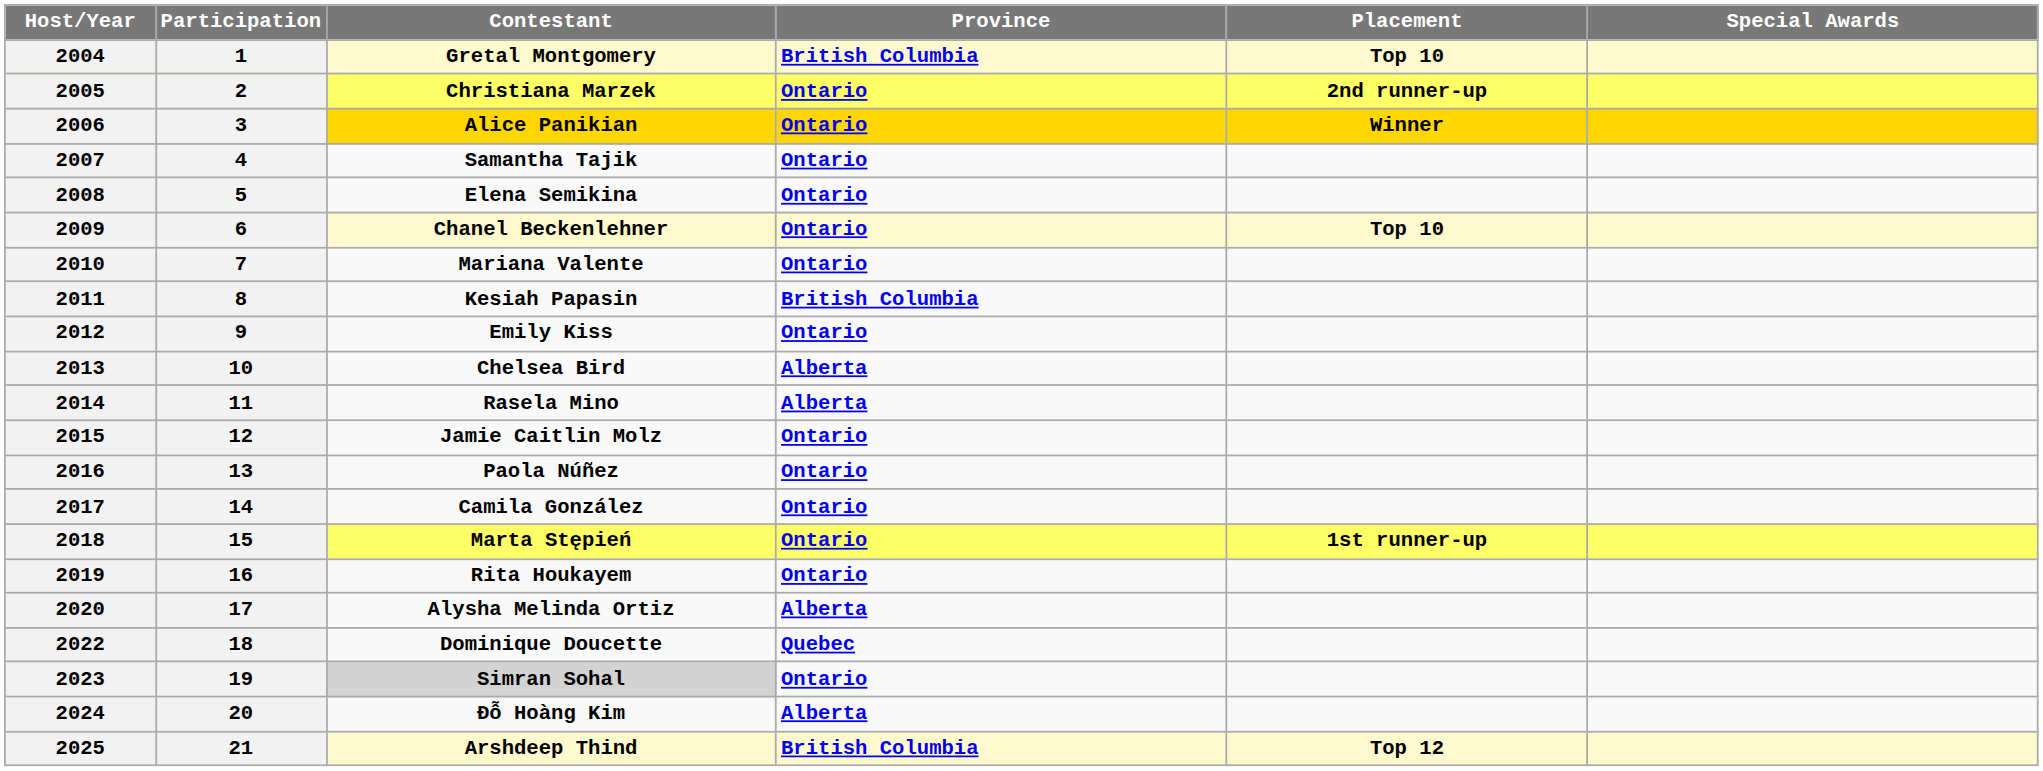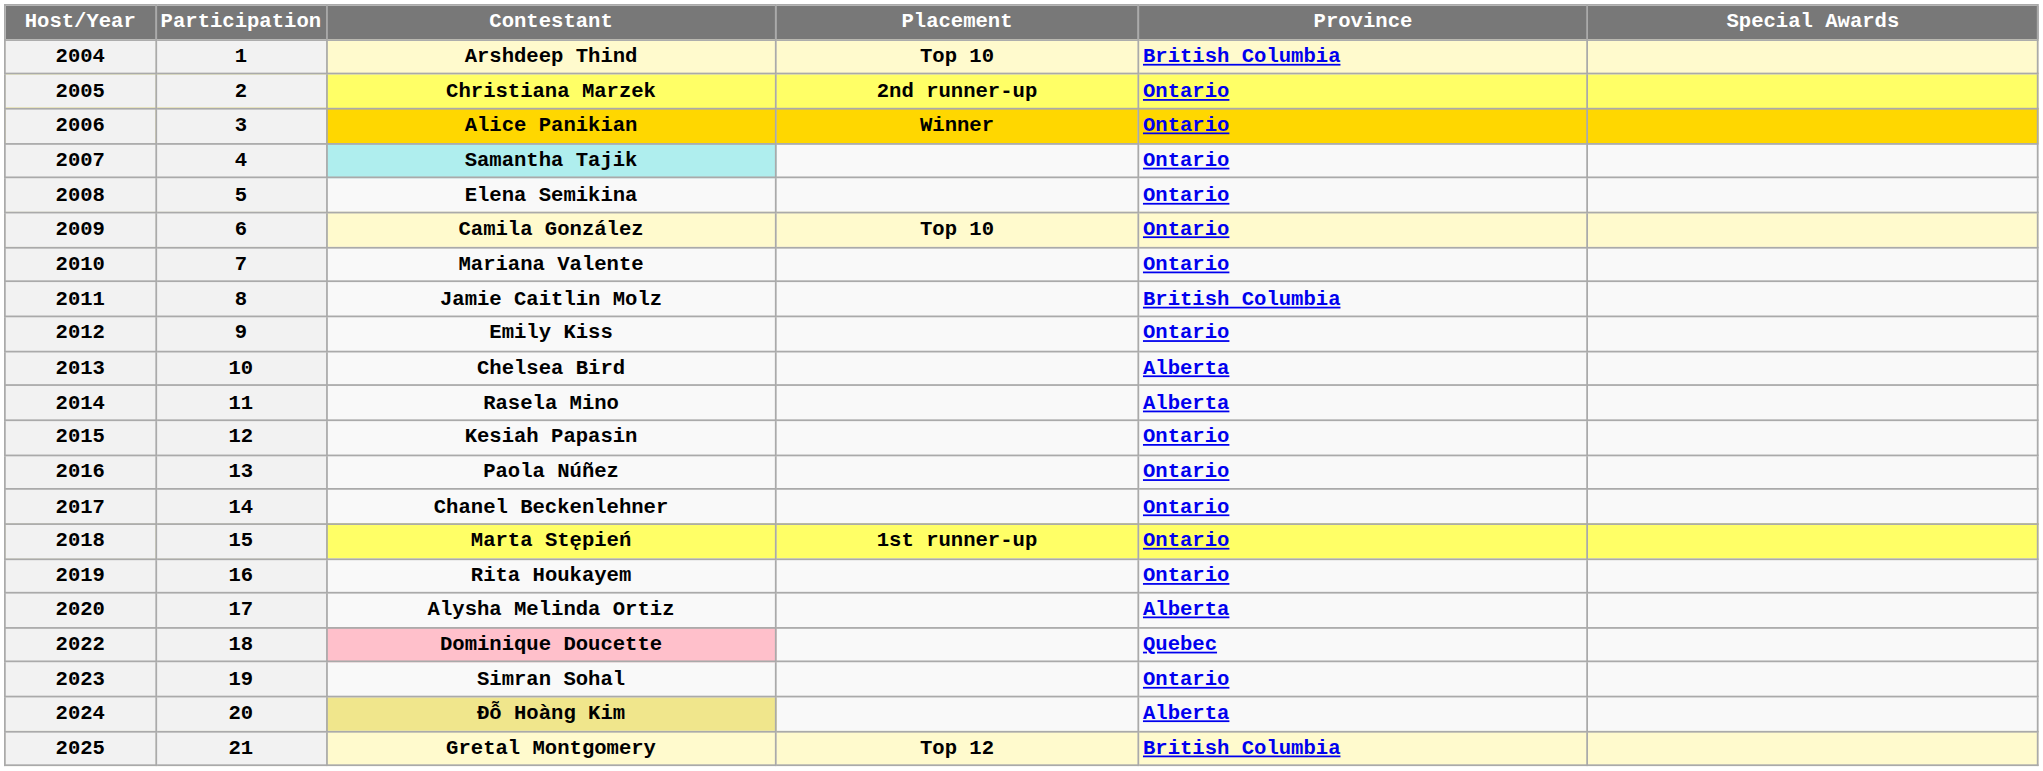 <table class="wikitable sortable" style="font-size: 90%; text-align:center">
 <tr>
 <th width="80" style="background-color:#787878;color:#FFFFFF;">Host/Year</th>
 <th width="80" style="background-color:#787878;color:#FFFFFF;">Participation</th>
 <th width="250" style="background-color:#787878;color:#FFFFFF;">Contestant</th>
+<th width="200" style="background-color:#787878;color:#FFFFFF;">Placement</th>
 <th width="250" style="background-color:#787878;color:#FFFFFF;">Province</th>
-<th width="200" style="background-color:#787878;color:#FFFFFF;">Placement</th>
 <th width="250" style="background-color:#787878;color:#FFFFFF;">Special Awards</th>
 </tr>
 <tr bgcolor="FFFACD">
 <th>2004</th>
 <th>1</th>
-<td><strong>Gretal Montgomery</strong></td>
+<td><strong>Arshdeep Thind</strong></td>
+<td><strong>Top 10</strong></td>
 <td align="left"> <strong><a href='#'>British Columbia</a></strong></td>
-<td><strong>Top 10</strong></td>
 <td></td>
 </tr>
 <tr bgcolor="FFFF66">
 <th>2005</th>
 <th>2</th>
 <td><strong>Christiana Marzek</strong></td>
+<td><strong>2nd runner-up</strong></td>
 <td align="left"> <strong><a href='#'>Ontario</a></strong></td>
-<td><strong>2nd runner-up</strong></td>
 <td></td>
 </tr>
 <tr bgcolor="gold">
 <th>2006</th>
 <th>3</th>
 <td><strong>Alice Panikian</strong></td>
+<td><strong>Winner</strong></td>
 <td align="left"> <strong><a href='#'>Ontario</a></strong></td>
-<td><strong>Winner</strong></td>
 <td></td>
 </tr>
 <tr>
 <th>2007</th>
 <th>4</th>
-<td><strong>Samantha Tajik</strong></td>
+<td style="background: paleturquoise;"><strong>Samantha Tajik</strong></td>
+<td></td>
 <td align="left"> <strong><a href='#'>Ontario</a></strong></td>
-<td></td>
 <td></td>
 </tr>
 <tr>
 <th>2008</th>
 <th>5</th>
 <td><strong>Elena Semikina</strong></td>
+<td></td>
 <td align="left"> <strong><a href='#'>Ontario</a></strong></td>
-<td></td>
 <td></td>
 </tr>
 <tr bgcolor="FFFACD">
 <th>2009</th>
 <th>6</th>
-<td><strong>Chanel Beckenlehner</strong></td>
+<td><strong>Camila González</strong></td>
+<td><strong>Top 10</strong></td>
 <td align="left"> <strong><a href='#'>Ontario</a></strong></td>
-<td><strong>Top 10</strong></td>
 <td></td>
 </tr>
 <tr>
 <th>2010</th>
 <th>7</th>
 <td><strong>Mariana Valente</strong></td>
+<td></td>
 <td align="left"> <strong><a href='#'>Ontario</a></strong></td>
-<td></td>
 <td></td>
 </tr>
 <tr>
 <th>2011</th>
 <th>8</th>
-<td><strong>Kesiah Papasin</strong></td>
+<td><strong>Jamie Caitlin Molz</strong></td>
+<td></td>
 <td align="left"> <strong><a href='#'>British Columbia</a></strong></td>
-<td></td>
 <td></td>
 </tr>
 <tr>
 <th>2012</th>
 <th>9</th>
 <td><strong>Emily Kiss</strong></td>
+<td></td>
 <td align="left"> <strong><a href='#'>Ontario</a></strong></td>
-<td></td>
 <td></td>
 </tr>
 <tr>
 <th>2013</th>
 <th>10</th>
 <td><strong>Chelsea Bird</strong></td>
+<td></td>
 <td align="left"> <strong><a href='#'>Alberta</a></strong></td>
-<td></td>
 <td></td>
 </tr>
 <tr>
 <th>2014</th>
 <th>11</th>
 <td><strong>Rasela Mino</strong></td>
+<td></td>
 <td align="left"> <strong><a href='#'>Alberta</a></strong></td>
-<td></td>
 <td></td>
 </tr>
 <tr>
 <th>2015</th>
 <th>12</th>
-<td><strong>Jamie Caitlin Molz</strong></td>
+<td><strong>Kesiah Papasin</strong></td>
+<td></td>
 <td align="left"> <strong><a href='#'>Ontario</a></strong></td>
-<td></td>
 <td></td>
 </tr>
 <tr>
 <th>2016</th>
 <th>13</th>
 <td><strong>Paola Núñez</strong></td>
+<td></td>
 <td align="left"> <strong><a href='#'>Ontario</a></strong></td>
-<td></td>
 <td></td>
 </tr>
 <tr>
 <th>2017</th>
 <th>14</th>
-<td><strong>Camila González</strong></td>
+<td><strong>Chanel Beckenlehner</strong></td>
+<td></td>
 <td align="left"> <strong><a href='#'>Ontario</a></strong></td>
-<td></td>
 <td></td>
 </tr>
 <tr bgcolor="FFFF66">
 <th>2018</th>
 <th>15</th>
 <td><strong>Marta Stępień</strong></td>
+<td><strong>1st runner-up</strong></td>
 <td align="left"> <strong><a href='#'>Ontario</a></strong></td>
-<td><strong>1st runner-up</strong></td>
 <td></td>
 </tr>
 <tr>
 <th>2019</th>
 <th>16</th>
 <td><strong>Rita Houkayem</strong></td>
+<td></td>
 <td align="left"> <strong><a href='#'>Ontario</a></strong></td>
-<td></td>
 <td></td>
 </tr>
 <tr>
 <th>2020</th>
 <th>17</th>
 <td><strong>Alysha Melinda Ortiz</strong></td>
+<td></td>
 <td align="left"> <strong><a href='#'>Alberta</a></strong></td>
-<td></td>
 <td></td>
 </tr>
 <tr>
 <th>2022</th>
 <th>18</th>
-<td><strong>Dominique Doucette</strong></td>
+<td style="background: pink;"><strong>Dominique Doucette</strong></td>
+<td></td>
 <td align="left"> <strong><a href='#'>Quebec</a></strong></td>
-<td></td>
 <td></td>
 </tr>
 <tr>
 <th>2023</th>
 <th>19</th>
-<td style="background: lightgrey;"><strong>Simran Sohal</strong></td>
+<td><strong>Simran Sohal</strong></td>
+<td align="center"></td>
 <td align="left"> <strong><a href='#'>Ontario</a></strong></td>
-<td align="center"></td>
 <td></td>
 </tr>
 <tr>
 <th>2024</th>
 <th>20</th>
-<td><strong>Đỗ Hoàng Kim</strong></td>
+<td style="background: khaki;"><strong>Đỗ Hoàng Kim</strong></td>
+<td></td>
 <td align="left"> <strong><a href='#'>Alberta</a></strong></td>
-<td></td>
 <td></td>
 </tr>
 <tr bgcolor="FFFACD">
 <th>2025</th>
 <th>21</th>
-<td><strong>Arshdeep Thind</strong></td>
+<td><strong>Gretal Montgomery</strong></td>
+<td><strong>Top 12</strong></td>
 <td align="left"> <strong><a href='#'>British Columbia</a></strong></td>
-<td><strong>Top 12</strong></td>
 <td></td>
 </tr>
 </table>
